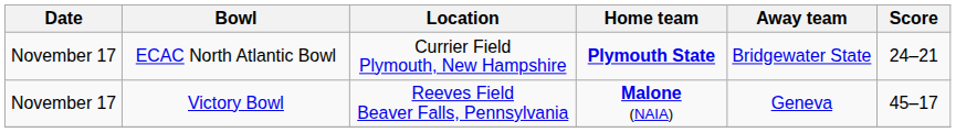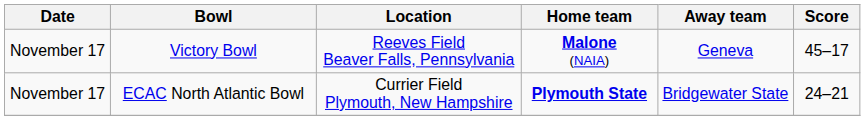 <table class="wikitable" style="text-align:center;">
 <tr>
 <th style="width:100px">Date</th>
 <th style="width:200px">Bowl</th>
 <th style="width:200px">Location</th>
 <th style="width:130px">Home team</th>
 <th style="width:130px">Away team</th>
 <th style="width:60px;">Score</th>
 </tr>
 <tr>
 <td>November 17</td>
+<td><a href='#'>Victory Bowl</a></td>
+<td><a href='#'>Reeves Field</a><br><a href='#'>Beaver Falls, Pennsylvania</a></td>
+<td><strong><a href='#'>Malone</a></strong><br><small>(<a href='#'>NAIA</a>)</small></td>
+<td><a href='#'>Geneva</a></td>
+<td>45–17</td>
+</tr>
+<tr>
+<td>November 17</td>
 <td><a href='#'>ECAC</a> North Atlantic Bowl</td>
 <td>Currier Field<br><a href='#'>Plymouth, New Hampshire</a></td>
 <td><strong><a href='#'>Plymouth State</a></strong></td>
 <td><a href='#'>Bridgewater State</a></td>
 <td>24–21</td>
 </tr>
 <tr>
-<td>November 17</td>
-<td><a href='#'>Victory Bowl</a></td>
-<td><a href='#'>Reeves Field</a><br><a href='#'>Beaver Falls, Pennsylvania</a></td>
-<td><strong><a href='#'>Malone</a></strong><br><small>(<a href='#'>NAIA</a>)</small></td>
-<td><a href='#'>Geneva</a></td>
-<td>45–17</td>
-</tr>
-<tr>
 </tr>
 </table>
